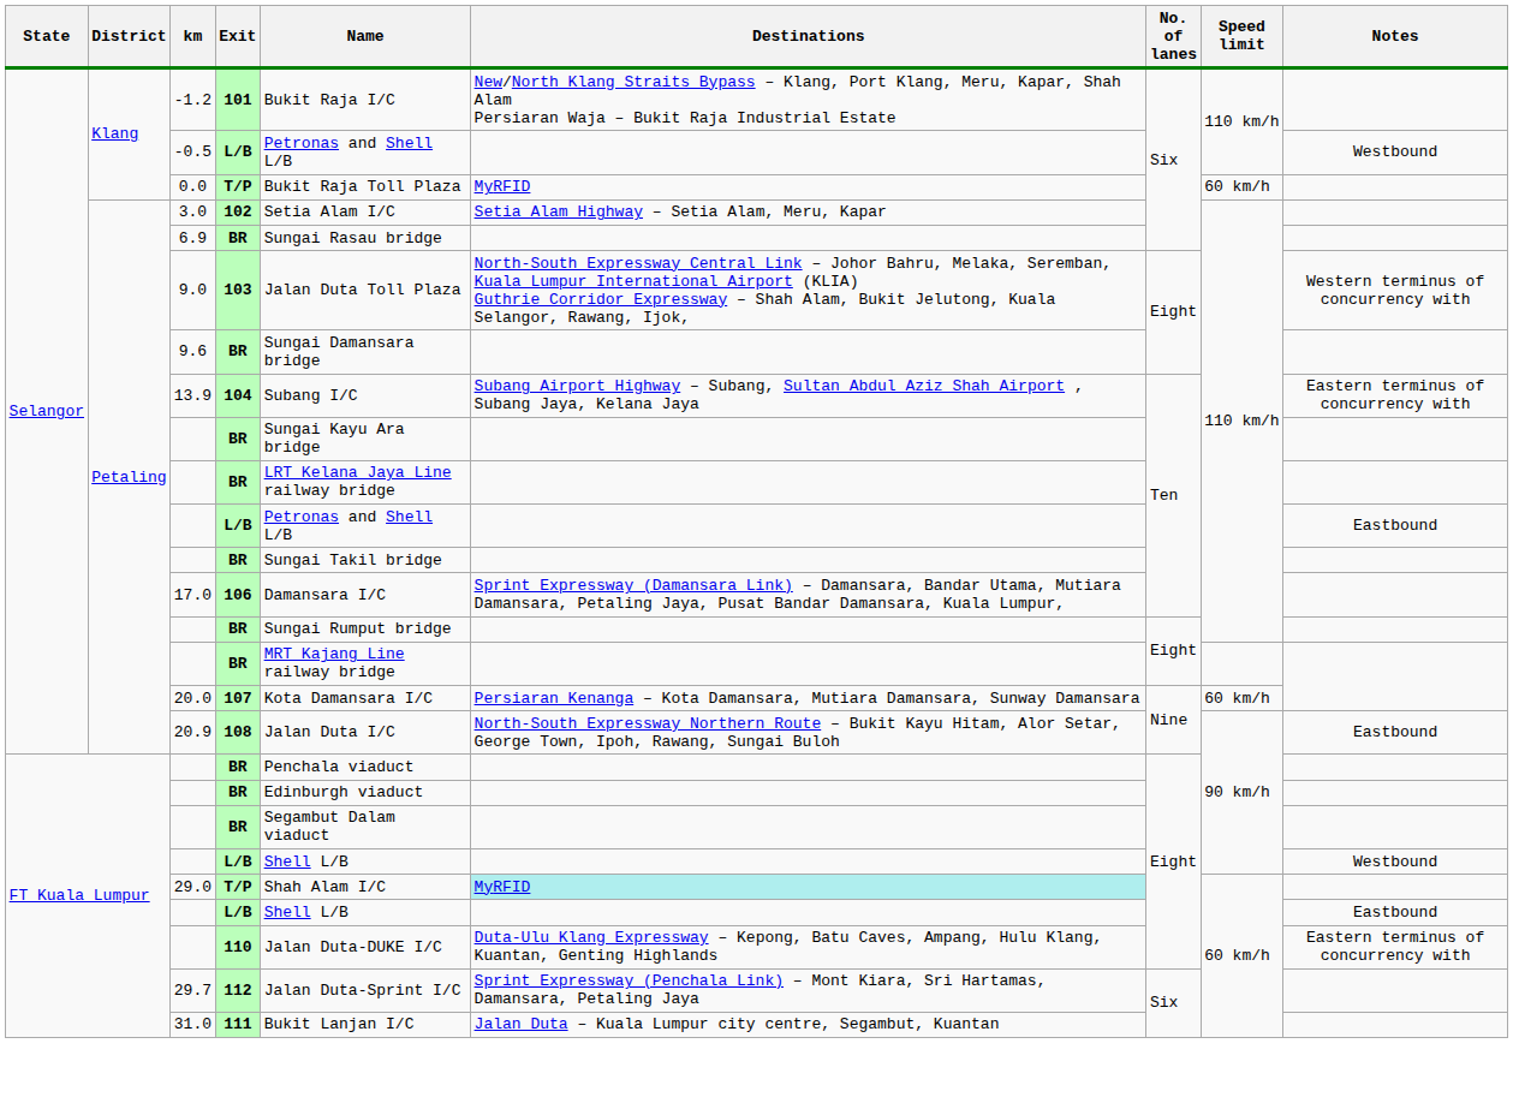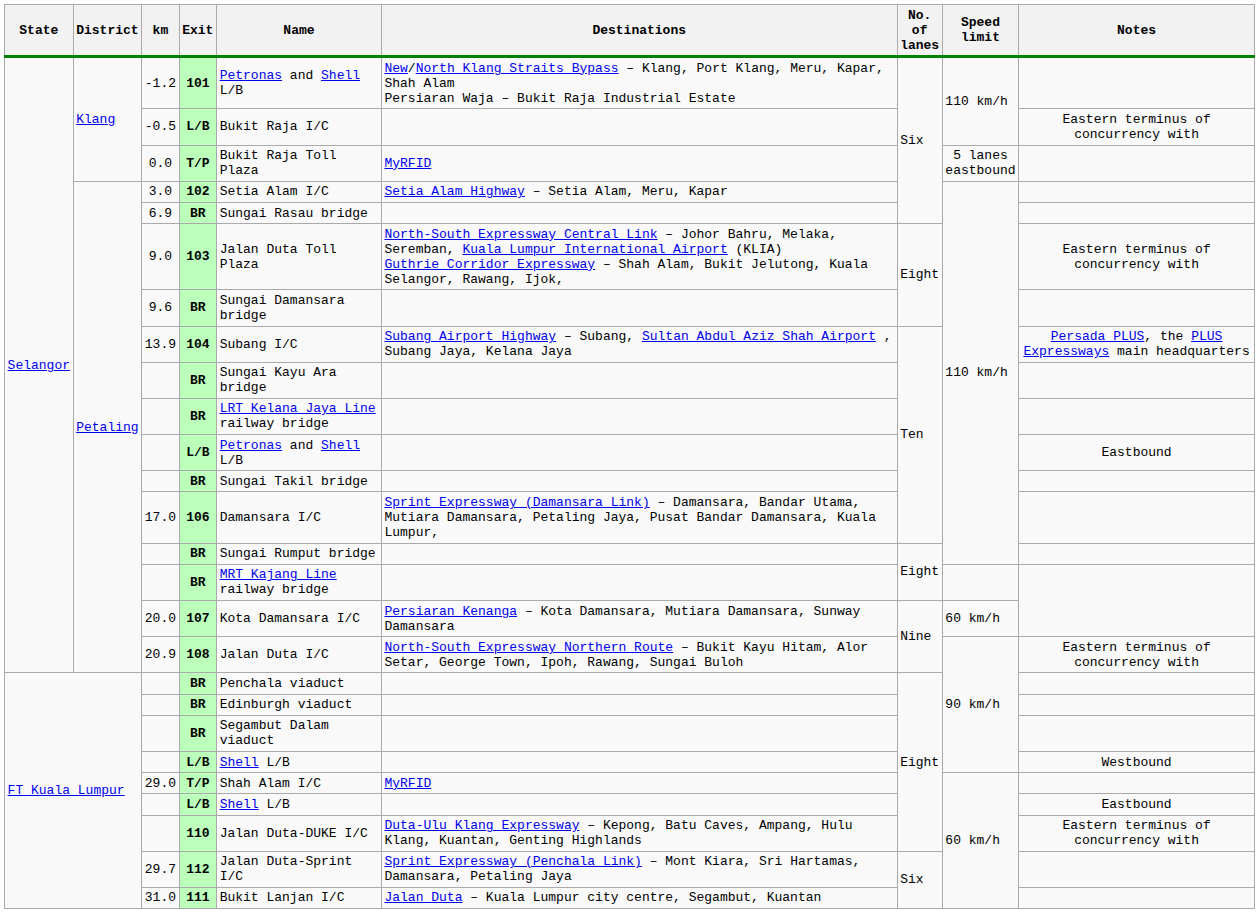 <table class="wikitable">
 <tr>
 <th style="border-bottom:3px solid green;">State</th>
 <th style="border-bottom:3px solid green;">District</th>
 <th style="border-bottom:3px solid green;">km</th>
 <th style="border-bottom:3px solid green;">Exit</th>
 <th style="border-bottom:3px solid green;">Name</th>
 <th style="border-bottom:3px solid green;">Destinations</th>
 <th style="border-bottom:3px solid green;">No. of<br>lanes</th>
 <th style="border-bottom:3px solid green;">Speed<br>limit</th>
 <th style="border-bottom:3px solid green;">Notes</th>
 </tr>
 <tr>
 <td rowspan="17" style="width:1em;"><a href='#'>Selangor</a></td>
 <td rowspan="3"><a href='#'>Klang</a></td>
 <td style="text-align: center;">-1.2</td>
 <th style="background-color: #BFB;">101</th>
-<td>Bukit Raja I/C</td>
+<td><a href='#'>Petronas</a> and <a href='#'>Shell</a> L/B</td>
 <td>   <a href='#'>New</a>/<a href='#'>North Klang Straits Bypass</a> – Klang, Port Klang, Meru, Kapar, Shah Alam<br>Persiaran Waja – Bukit Raja Industrial Estate</td>
 <td rowspan="5" style="width:1em;">Six</td>
 <td rowspan="2" style="width:1em;">110 km/h</td>
 <td style="text-align: center;"></td>
 </tr>
 <tr>
 <td style="text-align: center;">-0.5</td>
 <th style="background-color: #BFB;">L/B</th>
-<td><a href='#'>Petronas</a> and <a href='#'>Shell</a> L/B</td>
+<td>Bukit Raja I/C</td>
 <td></td>
-<td style="text-align: center;">Westbound</td>
+<td style="text-align: center;">Eastern terminus of concurrency with </td>
 </tr>
 <tr>
 <td style="text-align: center;">0.0</td>
 <th style="background-color: #BFB;">T/P</th>
 <td>Bukit Raja Toll Plaza</td>
 <td>  <a href='#'><span>My</span><span>RFID</span></a>  </td>
-<td>60 km/h</td>
+<td style="text-align: center;">5 lanes eastbound</td>
 <td style="text-align: center;"></td>
 </tr>
 <tr>
 <td rowspan="14"><a href='#'>Petaling</a></td>
 <td style="text-align: center;">3.0</td>
 <th style="background-color: #BFB;">102</th>
 <td>Setia Alam I/C</td>
 <td><a href='#'>Setia Alam Highway</a> – Setia Alam, Meru, Kapar</td>
 <td rowspan="11" style="width:1em;">110 km/h</td>
 <td style="text-align: center;"></td>
 </tr>
 <tr>
 <td style="text-align: center;">6.9</td>
 <th style="background-color: #BFB;">BR</th>
 <td>Sungai Rasau bridge</td>
 <td></td>
 <td style="text-align: center;"></td>
 </tr>
 <tr>
 <td style="text-align: center;">9.0</td>
 <th style="background-color: #BFB;">103</th>
 <td>Jalan Duta Toll Plaza</td>
 <td>  <a href='#'>North-South Expressway Central Link</a> – Johor Bahru, Melaka, Seremban, <a href='#'>Kuala Lumpur International Airport</a> (KLIA) <br> <a href='#'>Guthrie Corridor Expressway</a> – Shah Alam, Bukit Jelutong, Kuala Selangor, Rawang, Ijok,</td>
 <td rowspan="2" style="width:1em;">Eight</td>
-<td style="text-align: center;">Western terminus of concurrency with </td>
+<td style="text-align: center;">Eastern terminus of concurrency with <br></td>
 </tr>
 <tr>
 <td style="text-align: center;">9.6</td>
 <th style="background-color: #BFB;">BR</th>
 <td>Sungai Damansara bridge</td>
 <td></td>
 <td style="text-align: center;"></td>
 </tr>
 <tr>
 <td style="text-align: center;">13.9</td>
 <th style="background-color: #BFB;">104</th>
 <td>Subang I/C</td>
 <td> <a href='#'>Subang Airport Highway</a> – Subang, <a href='#'>Sultan Abdul Aziz Shah Airport</a> , Subang Jaya, Kelana Jaya</td>
 <td rowspan="6" style="width:1em;">Ten</td>
-<td style="text-align: center;">Eastern terminus of concurrency with <br></td>
+<td style="text-align: center;"><a href='#'>Persada PLUS</a>, the <a href='#'>PLUS Expressways</a> main headquarters</td>
 </tr>
 <tr>
 <td style="text-align: center;"></td>
 <th style="background-color: #BFB;">BR</th>
 <td>Sungai Kayu Ara bridge</td>
 <td></td>
 <td style="text-align: center;"></td>
 </tr>
 <tr>
 <td style="text-align: center;"></td>
 <th style="background-color: #BFB;">BR</th>
 <td> <a href='#'>LRT Kelana Jaya Line</a> railway bridge</td>
 <td></td>
 <td style="text-align: center;"></td>
 </tr>
 <tr>
 <td style="text-align: center;"></td>
 <th style="background-color: #BFB;">L/B</th>
 <td><a href='#'>Petronas</a> and <a href='#'>Shell</a> L/B</td>
 <td></td>
 <td style="text-align: center;">Eastbound</td>
 </tr>
 <tr>
 <td style="text-align: center;"></td>
 <th style="background-color: #BFB;">BR</th>
 <td>Sungai Takil bridge</td>
 <td></td>
 <td style="text-align: center;"></td>
 </tr>
 <tr>
 <td style="text-align: center;">17.0</td>
 <th style="background-color: #BFB;">106</th>
 <td>Damansara I/C</td>
 <td> <a href='#'>Sprint Expressway (Damansara Link)</a> – Damansara, Bandar Utama, Mutiara Damansara, Petaling Jaya, Pusat Bandar Damansara, Kuala Lumpur,</td>
 <td style="text-align: center;"></td>
 </tr>
 <tr>
 <td style="text-align: center;"></td>
 <th style="background-color: #BFB;">BR</th>
 <td>Sungai Rumput bridge</td>
 <td></td>
 <td rowspan="2" style="width:1em;">Eight</td>
 <td style="text-align: center;"></td>
 </tr>
 <tr>
 <td style="text-align: center;"></td>
 <th style="background-color: #BFB;">BR</th>
 <td> <a href='#'>MRT Kajang Line</a> railway bridge</td>
 <td></td>
 <td style="text-align: center;"></td>
 </tr>
 <tr>
 <td style="text-align: center;">20.0</td>
 <th style="background-color: #BFB;">107</th>
 <td>Kota Damansara I/C</td>
 <td><a href='#'>Persiaran Kenanga</a> – Kota Damansara, Mutiara Damansara, Sunway Damansara</td>
 <td rowspan="2" style="width:1em;">Nine</td>
 <td>60 km/h</td>
 </tr>
 <tr>
 <td style="text-align: center;">20.9</td>
 <th style="background-color: #BFB;">108</th>
 <td>Jalan Duta I/C</td>
 <td> <a href='#'>North-South Expressway Northern Route</a> – Bukit Kayu Hitam, Alor Setar, George Town, Ipoh, Rawang, Sungai Buloh</td>
 <td rowspan="5" style="width:1em;">90 km/h</td>
-<td style="text-align: center;">Eastbound</td>
+<td style="text-align: center;">Eastern terminus of concurrency with </td>
 </tr>
 <tr>
 <td rowspan="9" colspan="2"><a href='#'>FT Kuala Lumpur</a></td>
 <td style="text-align: center;"></td>
 <th style="background-color: #BFB;">BR</th>
 <td>Penchala viaduct</td>
 <td></td>
 <td rowspan="7" style="width:1em;">Eight</td>
 <td style="text-align: center;"></td>
 </tr>
 <tr>
 <td style="text-align: center;"></td>
 <th style="background-color: #BFB;">BR</th>
 <td>Edinburgh viaduct</td>
 <td></td>
 <td style="text-align: center;"></td>
 </tr>
 <tr>
 <td style="text-align: center;"></td>
 <th style="background-color: #BFB;">BR</th>
 <td>Segambut Dalam viaduct</td>
 <td></td>
 <td style="text-align: center;"></td>
 </tr>
 <tr>
 <td style="text-align: center;"></td>
 <th style="background-color: #BFB;">L/B</th>
 <td><a href='#'>Shell</a> L/B</td>
 <td></td>
 <td style="text-align: center;">Westbound</td>
 </tr>
 <tr>
 <td style="text-align: center;">29.0</td>
 <th style="background-color: #BFB;">T/P</th>
 <td>Shah Alam I/C</td>
-<td style="background: paleturquoise;">  <a href='#'><span>My</span><span>RFID</span></a>  </td>
+<td>  <a href='#'><span>My</span><span>RFID</span></a>  </td>
 <td rowspan="5" style="width:1em;">60 km/h</td>
 <td style="text-align: center;"></td>
 </tr>
 <tr>
 <td style="text-align: center;"></td>
 <th style="background-color: #BFB;">L/B</th>
 <td><a href='#'>Shell</a> L/B</td>
 <td></td>
 <td style="text-align: center;">Eastbound</td>
 </tr>
 <tr>
 <td style="text-align: center;"></td>
 <th style="background-color: #BFB;">110</th>
 <td>Jalan Duta-DUKE I/C</td>
 <td>  <a href='#'>Duta-Ulu Klang Expressway</a> – Kepong, Batu Caves, Ampang, Hulu Klang, Kuantan, Genting Highlands</td>
 <td style="text-align: center;">Eastern terminus of concurrency with <br></td>
 </tr>
 <tr>
 <td style="text-align: center;">29.7</td>
 <th style="background-color: #BFB;">112</th>
 <td>Jalan Duta-Sprint I/C</td>
 <td> <a href='#'>Sprint Expressway (Penchala Link)</a> – Mont Kiara, Sri Hartamas, Damansara, Petaling Jaya</td>
 <td rowspan="2" style="width:1em;">Six</td>
 <td style="text-align: center;"></td>
 </tr>
 <tr>
 <td style="text-align: center;">31.0</td>
 <th style="background-color: #BFB;">111</th>
 <td>Bukit Lanjan I/C</td>
 <td><a href='#'>Jalan Duta</a> – Kuala Lumpur city centre, Segambut, Kuantan</td>
 <td style="text-align: center;"></td>
 </tr>
 </table>
